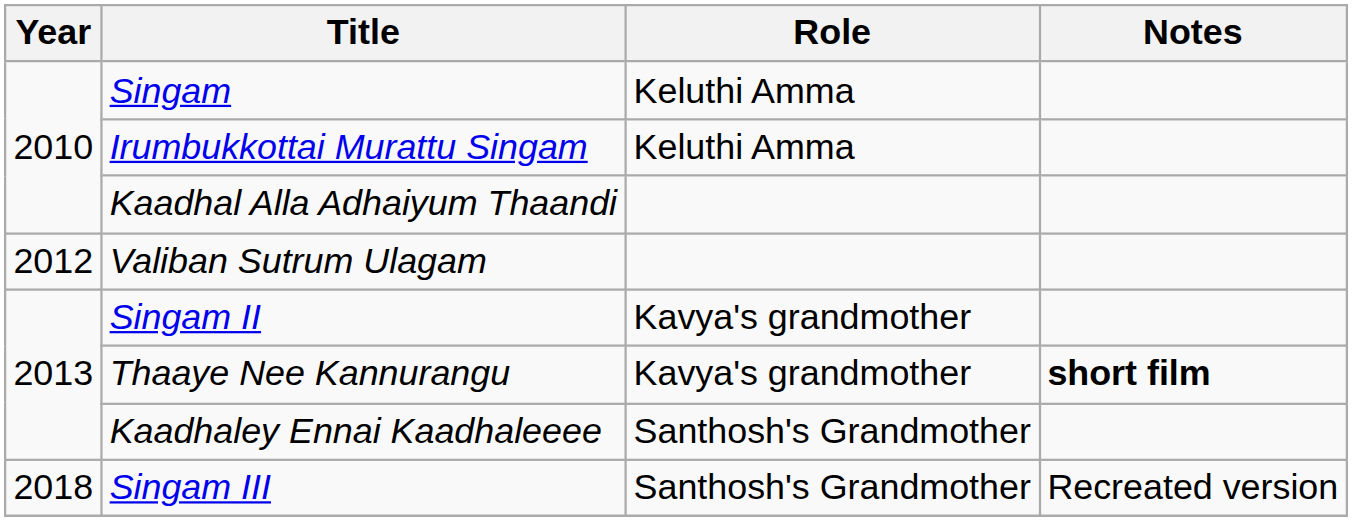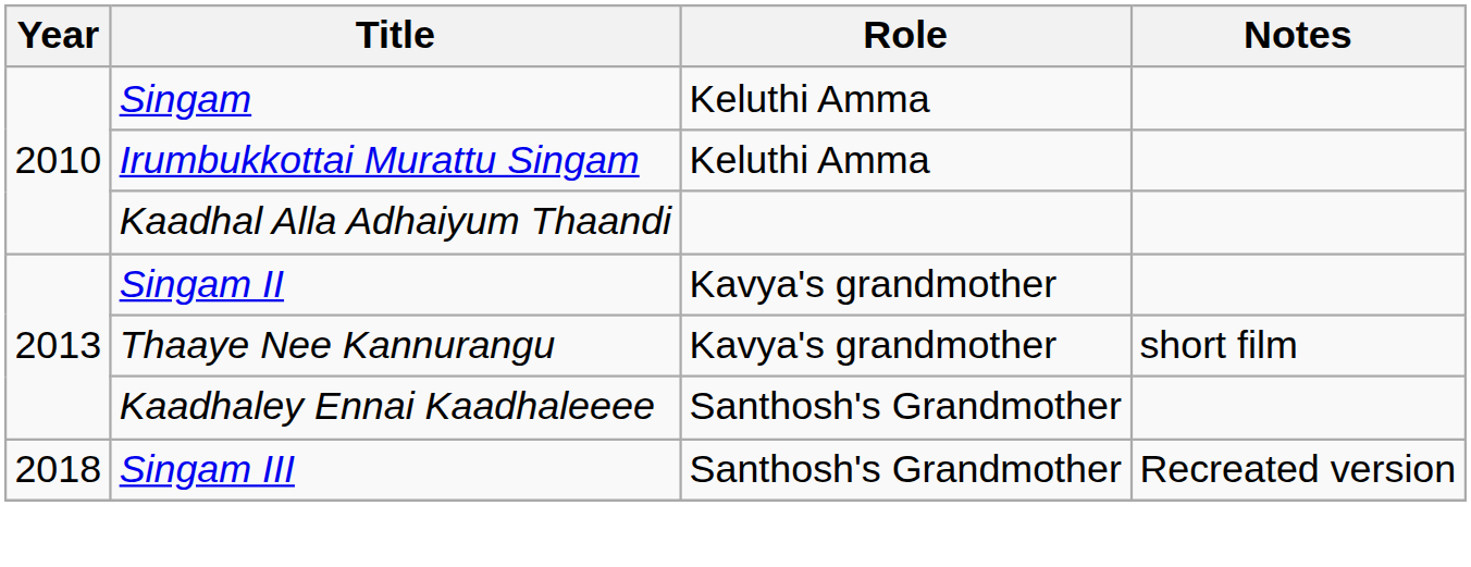 <table class="wikitable">
 <tr style="text-align:center;">
 <th>Year</th>
 <th>Title</th>
 <th>Role</th>
 <th>Notes</th>
 </tr>
 <tr>
 <td rowspan="3">2010</td>
 <td><em><a href='#'>Singam</a></em></td>
 <td>Keluthi Amma</td>
 <td></td>
 </tr>
 <tr>
 <td><em><a href='#'>Irumbukkottai Murattu Singam</a></em></td>
 <td>Keluthi Amma</td>
 <td></td>
 </tr>
 <tr>
 <td><em>Kaadhal Alla Adhaiyum Thaandi</em></td>
 <td></td>
 <td></td>
 </tr>
 <tr>
-<td rowspan="1">2012</td>
-<td><em>Valiban Sutrum Ulagam </em></td>
-<td></td>
-<td></td>
-</tr>
-<tr>
 <td rowspan="3">2013</td>
 <td><em><a href='#'>Singam II</a></em></td>
 <td>Kavya's grandmother</td>
 <td></td>
 </tr>
 <tr>
 <td><em>Thaaye Nee Kannurangu</em></td>
 <td>Kavya's grandmother</td>
-<td><strong>short film</strong></td>
+<td>short film</td>
 </tr>
 <tr>
 <td><em>Kaadhaley Ennai Kaadhaleeee</em></td>
 <td>Santhosh's Grandmother</td>
 <td></td>
 </tr>
 <tr>
 <td>2018</td>
 <td><em><a href='#'>Singam III</a></em></td>
 <td>Santhosh's Grandmother</td>
 <td>Recreated version</td>
 </tr>
 <tr>
 </tr>
 </table>
